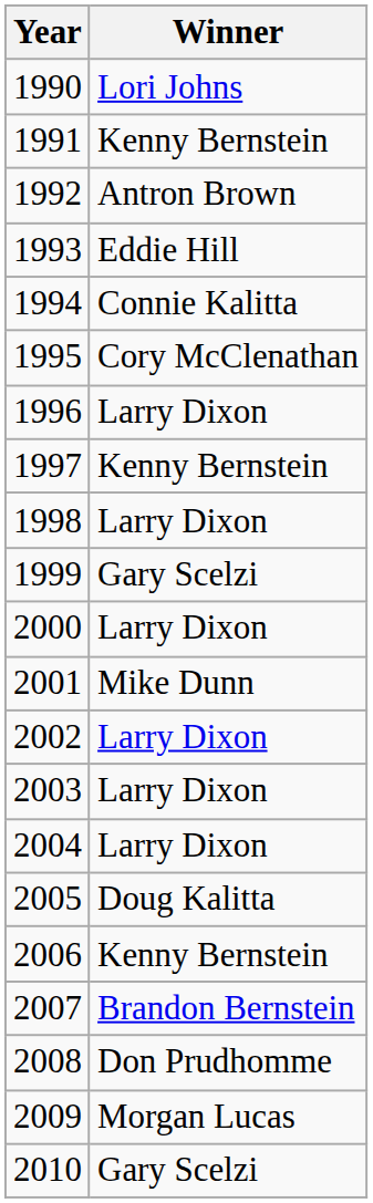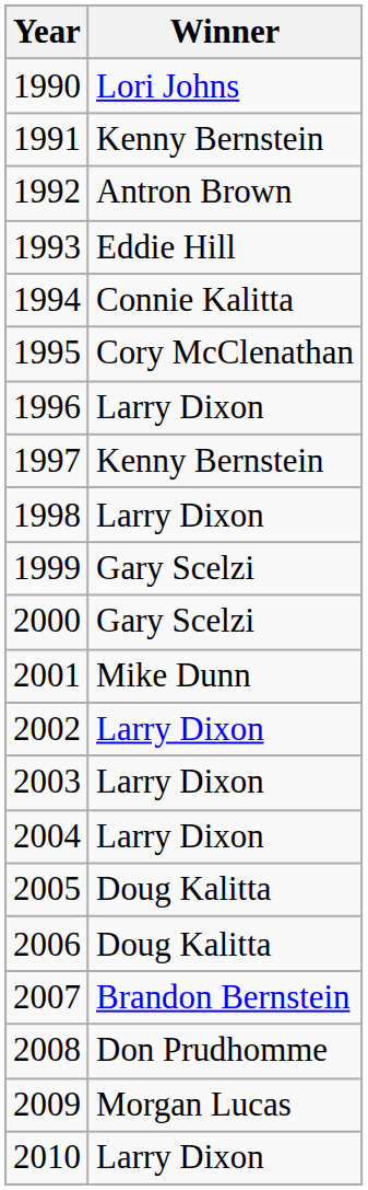 <table class="wikitable">
 <tr>
 <th>Year</th>
 <th>Winner</th>
 </tr>
 <tr>
 <td>1990</td>
 <td><a href='#'>Lori Johns</a></td>
 </tr>
 <tr>
 <td>1991</td>
 <td>Kenny Bernstein</td>
 </tr>
 <tr>
 <td>1992</td>
 <td>Antron Brown</td>
 </tr>
 <tr>
 <td>1993</td>
 <td>Eddie Hill</td>
 </tr>
 <tr>
 <td>1994</td>
 <td>Connie Kalitta</td>
 </tr>
 <tr>
 <td>1995</td>
 <td>Cory McClenathan</td>
 </tr>
 <tr>
 <td>1996</td>
 <td>Larry Dixon</td>
 </tr>
 <tr>
 <td>1997</td>
 <td>Kenny Bernstein</td>
 </tr>
 <tr>
 <td>1998</td>
 <td>Larry Dixon</td>
 </tr>
 <tr>
 <td>1999</td>
 <td>Gary Scelzi</td>
 </tr>
 <tr>
 <td>2000</td>
-<td>Larry Dixon</td>
+<td>Gary Scelzi</td>
 </tr>
 <tr>
 <td>2001</td>
 <td>Mike Dunn</td>
 </tr>
 <tr>
 <td>2002</td>
 <td><a href='#'>Larry Dixon</a></td>
 </tr>
 <tr>
 <td>2003</td>
 <td>Larry Dixon</td>
 </tr>
 <tr>
 <td>2004</td>
 <td>Larry Dixon</td>
 </tr>
 <tr>
 <td>2005</td>
 <td>Doug Kalitta</td>
 </tr>
 <tr>
 <td>2006</td>
-<td>Kenny Bernstein</td>
+<td>Doug Kalitta</td>
 </tr>
 <tr>
 <td>2007</td>
 <td><a href='#'>Brandon Bernstein</a></td>
 </tr>
 <tr>
 <td>2008</td>
 <td>Don Prudhomme</td>
 </tr>
 <tr>
 <td>2009</td>
 <td>Morgan Lucas</td>
 </tr>
 <tr>
 <td>2010</td>
-<td>Gary Scelzi</td>
+<td>Larry Dixon</td>
 </tr>
 </table>
